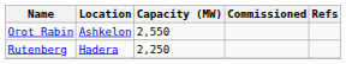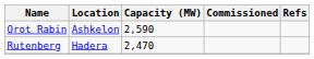 <table class="wikitable sortable">
 <tr>
 <th>Name</th>
 <th>Location</th>
 <th>Capacity (MW)</th>
 <th>Commissioned</th>
 <th>Refs</th>
 </tr>
 <tr>
 <td><a href='#'>Orot Rabin</a></td>
 <td><a href='#'>Ashkelon</a></td>
-<td>2,550</td>
+<td>2,590</td>
 <td></td>
 <td></td>
 </tr>
 <tr>
 <td><a href='#'>Rutenberg</a></td>
 <td><a href='#'>Hadera</a></td>
-<td>2,250</td>
+<td>2,470</td>
 <td></td>
 <td></td>
 </tr>
 <tr>
 </tr>
 </table>
